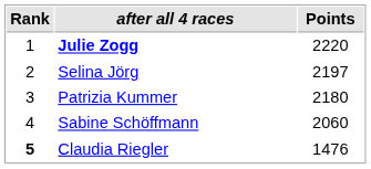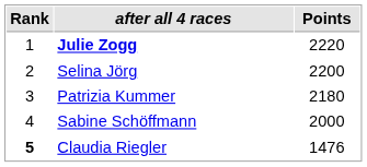 <table cellspacing="1" cellpadding="3" style="border:1px solid #aaa; font-size:86%;">
 <tr style="background:#e4e4e4;">
 <th style="border-bottom:1px solid #aaa; width:10px;">Rank</th>
 <th style="border-bottom:1px solid #aaa; width:200px;"><em>after all 4 races</em></th>
 <th style="border-bottom:1px solid #aaa; width:50px;">Points</th>
 </tr>
 <tr>
 <td align=center>1</td>
 <td><strong> <a href='#'>Julie Zogg</a></strong></td>
 <td align=center>2220</td>
 </tr>
 <tr>
 <td align=center>2</td>
 <td> <a href='#'>Selina Jörg</a></td>
-<td align=center>2197</td>
+<td align=center>2200</td>
 </tr>
 <tr>
 <td align=center>3</td>
 <td> <a href='#'>Patrizia Kummer</a></td>
 <td align=center>2180</td>
 </tr>
 <tr>
 <td align=center>4</td>
 <td> <a href='#'>Sabine Schöffmann</a></td>
-<td align=center>2060</td>
+<td align=center>2000</td>
 </tr>
 <tr>
 <td align=center><strong>5</strong></td>
 <td> <a href='#'>Claudia Riegler</a></td>
 <td align=center>1476</td>
 </tr>
 </table>
